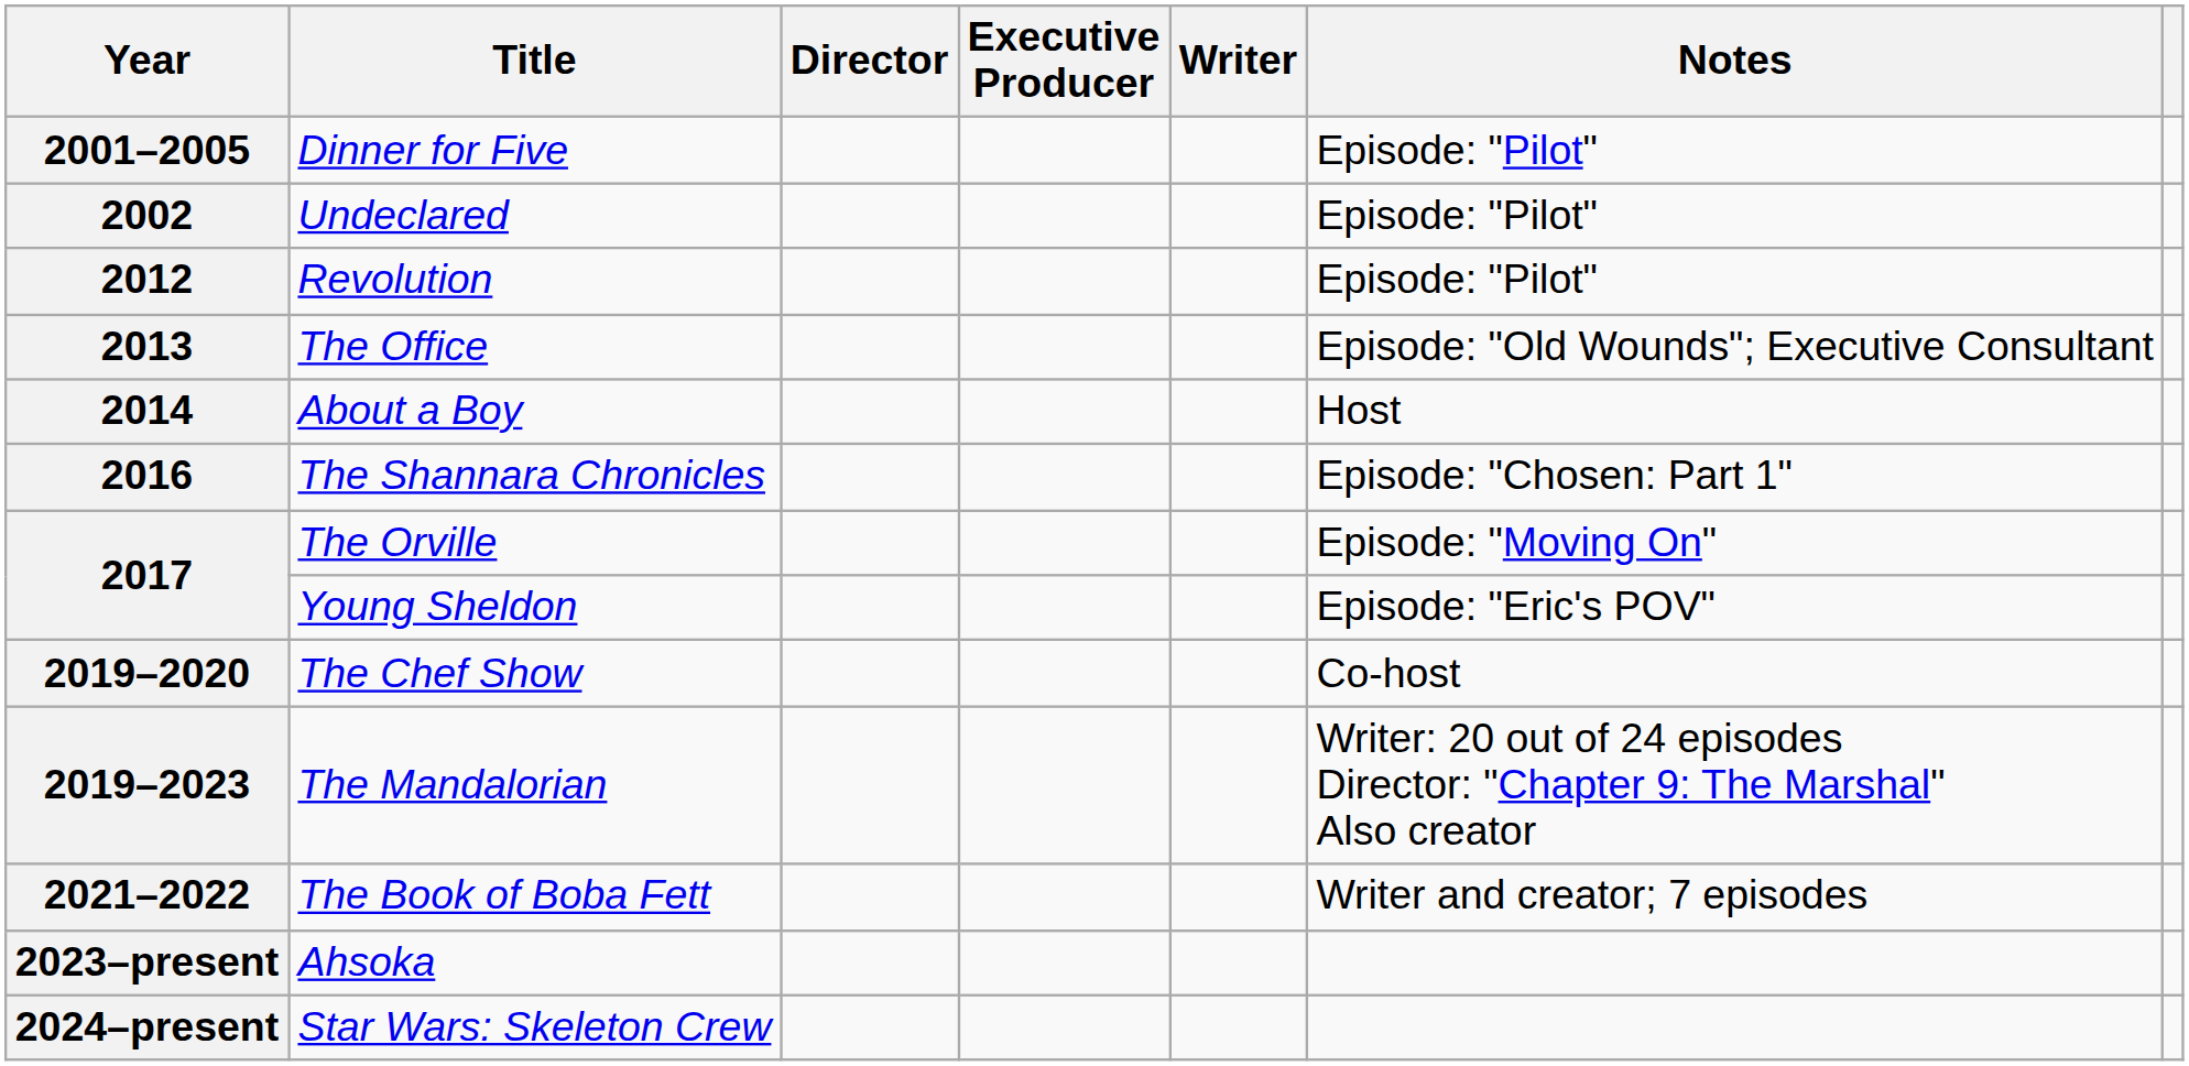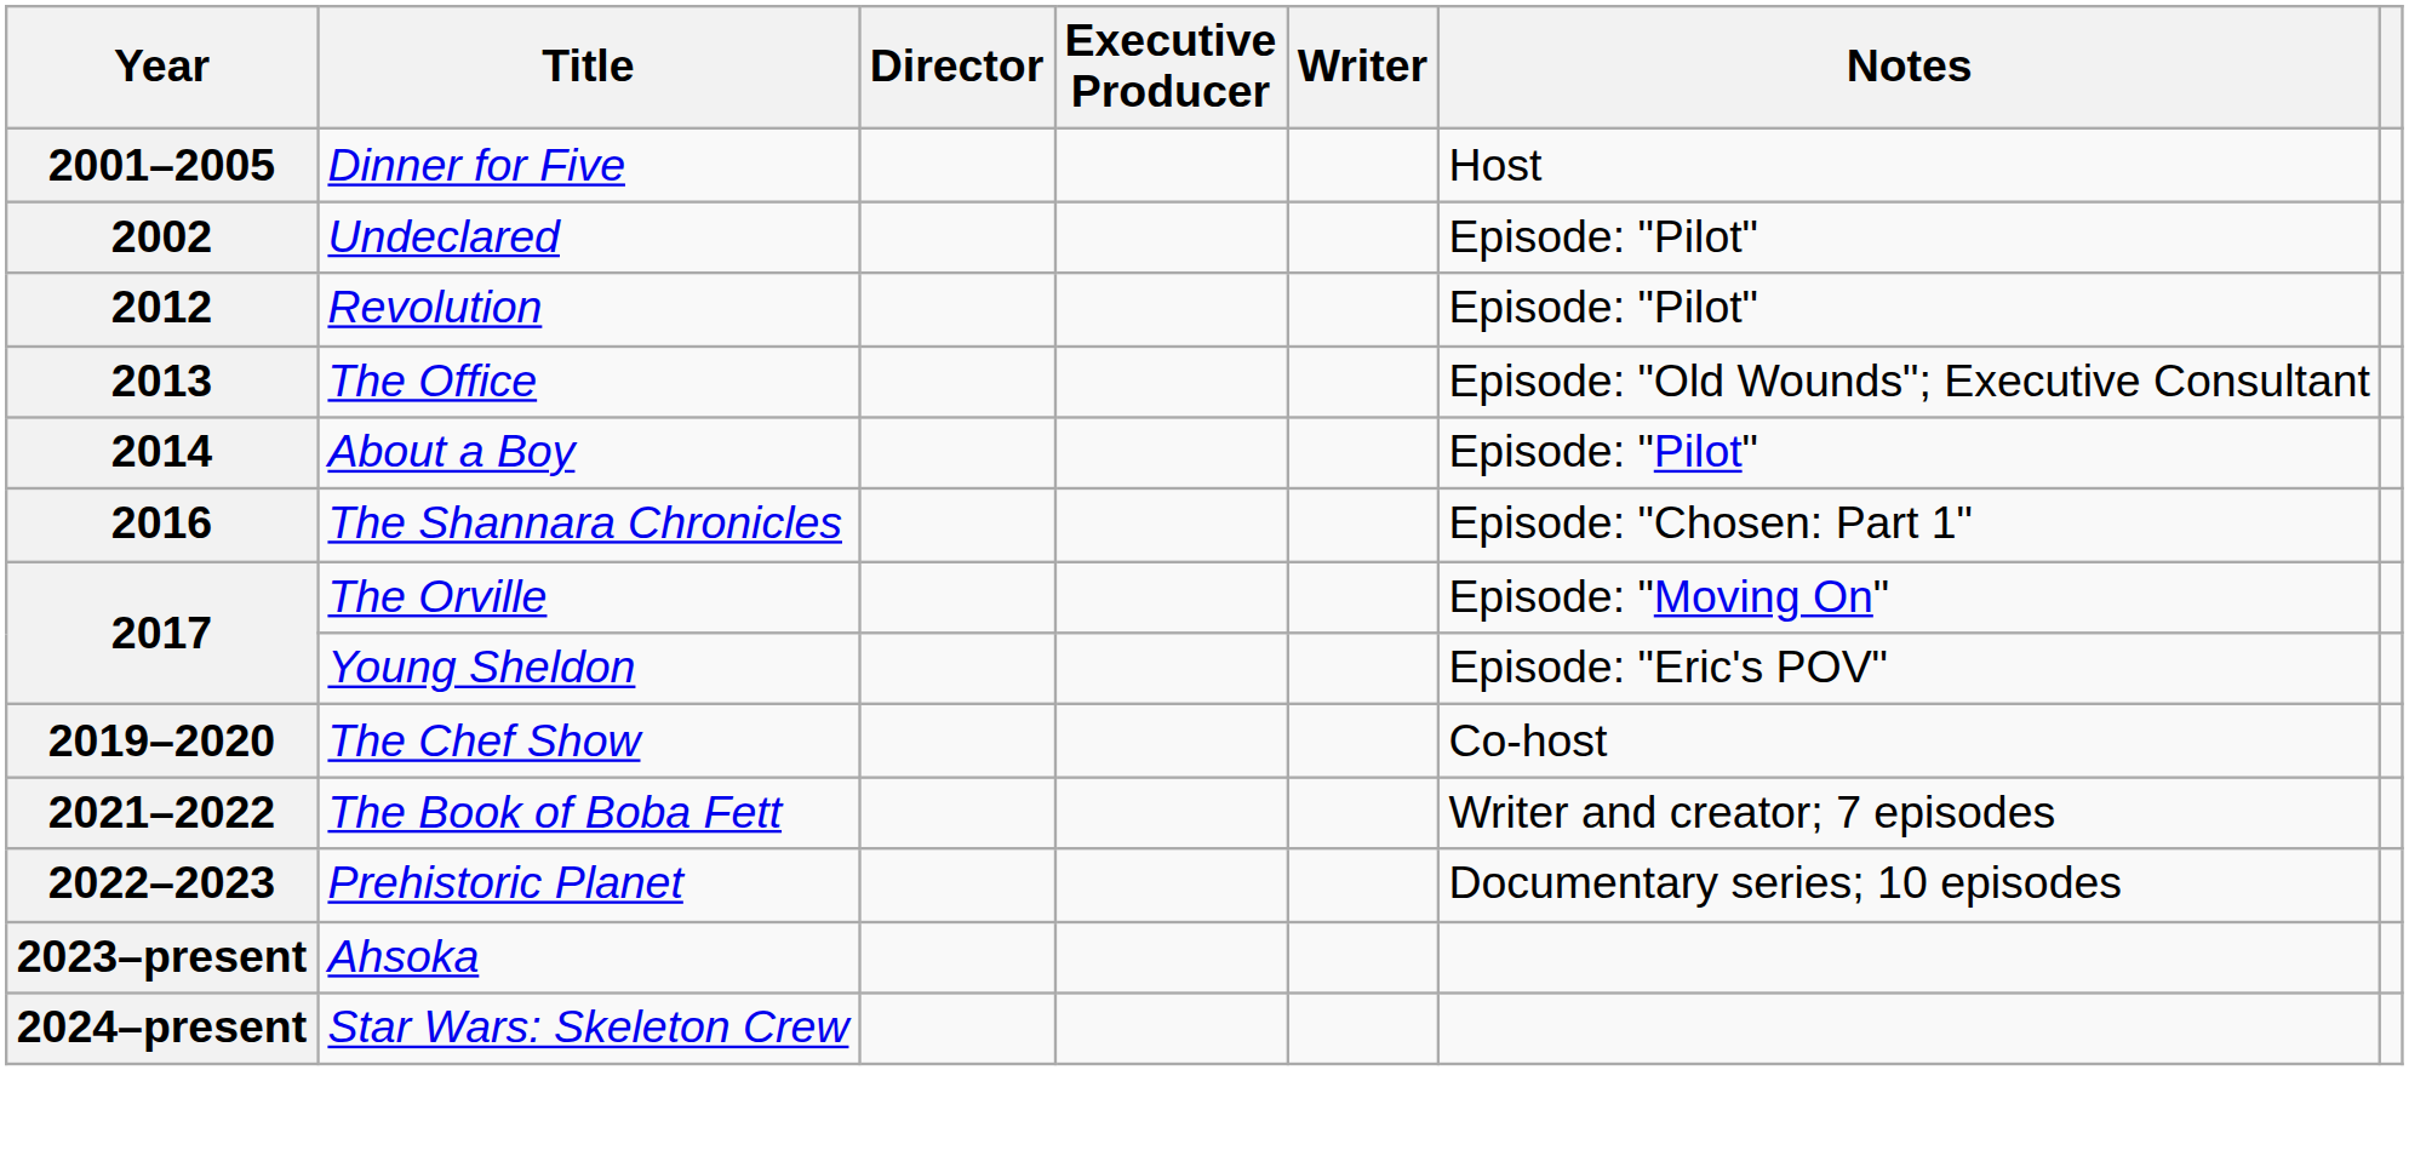 <table class="wikitable plainrowheaders sortable" style="margin-right: 0;">
 <tr>
 <th scope="col">Year</th>
 <th scope="col">Title</th>
 <th scope="col">Director</th>
 <th scope="col">Executive<br>Producer</th>
 <th scope="col">Writer</th>
 <th scope="col" class=unsortable>Notes</th>
 <th scope="col" class=unsortable></th>
 </tr>
 <tr>
 <th scope="row">2001–2005</th>
 <td><em><a href='#'>Dinner for Five</a></em></td>
 <td></td>
 <td></td>
 <td></td>
-<td>Episode: "<a href='#'>Pilot</a>"</td>
+<td>Host</td>
 <td style="text-align: center;"></td>
 </tr>
 <tr>
 <th scope="row">2002</th>
 <td><em><a href='#'>Undeclared</a></em></td>
 <td></td>
 <td></td>
 <td></td>
 <td>Episode: "Pilot"</td>
 <td style="text-align: center;"></td>
 </tr>
 <tr>
 <th scope="row">2012</th>
 <td><em><a href='#'>Revolution</a></em></td>
 <td></td>
 <td></td>
 <td></td>
 <td>Episode: "Pilot"</td>
 <td style="text-align: center;"></td>
 </tr>
 <tr>
 <th scope="row">2013</th>
 <td><em><a href='#'>The Office</a></em></td>
 <td></td>
 <td></td>
 <td></td>
 <td>Episode: "Old Wounds"; Executive Consultant</td>
 <td style="text-align: center;"></td>
 </tr>
 <tr>
 <th scope="row">2014</th>
 <td><em><a href='#'>About a Boy</a></em></td>
 <td></td>
 <td></td>
 <td></td>
-<td>Host</td>
+<td>Episode: "<a href='#'>Pilot</a>"</td>
 <td style="text-align: center;"></td>
 </tr>
 <tr>
 <th scope="row">2016</th>
 <td><em><a href='#'>The Shannara Chronicles</a></em></td>
 <td></td>
 <td></td>
 <td></td>
 <td>Episode: "Chosen: Part 1"</td>
 <td style="text-align: center;"></td>
 </tr>
 <tr>
 <th rowspan="2" scope="row">2017</th>
 <td><em><a href='#'>The Orville</a></em></td>
 <td></td>
 <td></td>
 <td></td>
 <td>Episode: "<a href='#'>Moving On</a>"</td>
 <td style="text-align: center;"></td>
 </tr>
 <tr>
 <td><em><a href='#'>Young Sheldon</a></em></td>
 <td></td>
 <td></td>
 <td></td>
 <td>Episode: "Eric's POV"</td>
 <td style="text-align: center;"></td>
 </tr>
 <tr>
 <th scope="row">2019–2020</th>
 <td><em><a href='#'>The Chef Show</a></em></td>
 <td></td>
 <td></td>
 <td></td>
 <td>Co-host</td>
 <td style="text-align: center;"></td>
 </tr>
 <tr>
-<th scope="row">2019–2023</th>
-<td><em><a href='#'>The Mandalorian</a></em></td>
-<td></td>
-<td></td>
-<td></td>
-<td>Writer: 20 out of 24 episodes<br>Director: "<a href='#'>Chapter 9: The Marshal</a>"<br>Also creator</td>
-<td style="text-align: center;"></td>
-</tr>
-<tr>
 <th scope="row">2021–2022</th>
 <td><em><a href='#'>The Book of Boba Fett</a></em></td>
 <td></td>
 <td></td>
 <td></td>
 <td>Writer and creator; 7 episodes</td>
+<td style="text-align: center;"></td>
+</tr>
+<tr>
+<th scope="row">2022–2023</th>
+<td><em><a href='#'>Prehistoric Planet</a></em></td>
+<td></td>
+<td></td>
+<td></td>
+<td>Documentary series; 10 episodes</td>
 <td style="text-align: center;"></td>
 </tr>
 <tr>
 <th scope="row">2023–present</th>
 <td><em><a href='#'>Ahsoka</a></em></td>
 <td></td>
 <td></td>
 <td></td>
 <td></td>
 <td style="text-align: center;"></td>
 </tr>
 <tr>
 <th scope="row">2024–present</th>
 <td><em><a href='#'>Star Wars: Skeleton Crew</a></em></td>
 <td></td>
 <td></td>
 <td></td>
 <td></td>
 <td style="text-align: center;"></td>
 </tr>
 </table>
